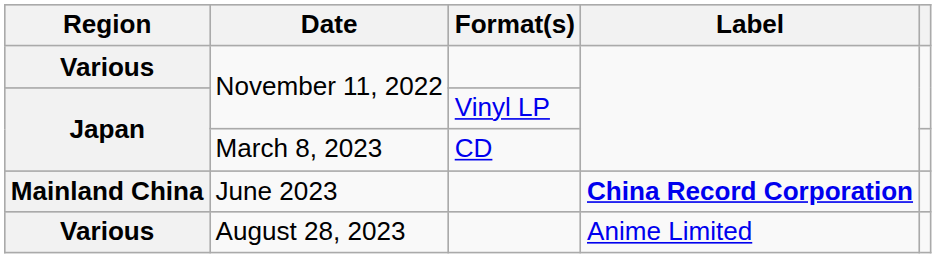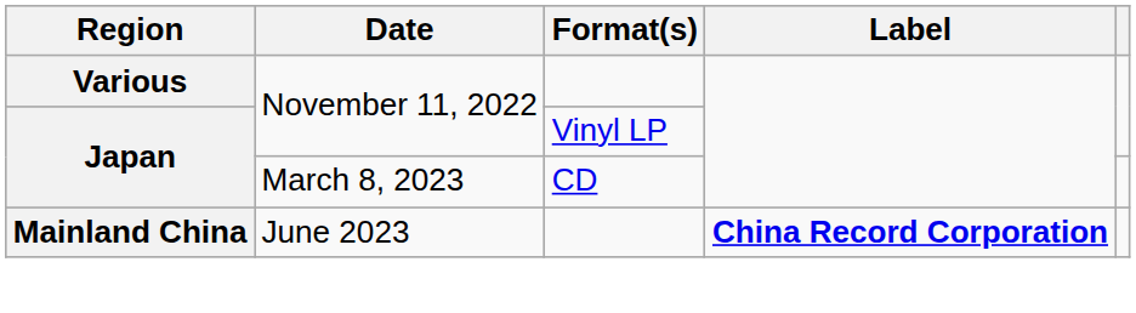 <table class="wikitable plainrowheaders">
 <tr>
 <th scope="col">Region</th>
 <th scope="col">Date</th>
 <th scope="col">Format(s)</th>
 <th scope="col">Label</th>
 <th scope="col"></th>
 </tr>
 <tr>
 <th scope="row">Various</th>
 <td rowspan="2">November 11, 2022</td>
 <td></td>
 <td rowspan="3"></td>
 <td style="text-align:center;" rowspan="2"></td>
 </tr>
 <tr>
 <th scope="row" rowspan="2">Japan</th>
 <td><a href='#'>Vinyl LP</a></td>
 </tr>
 <tr>
 <td>March 8, 2023</td>
 <td><a href='#'>CD</a></td>
 <td style="text-align:center;"></td>
 </tr>
 <tr>
 <th scope="row">Mainland China</th>
 <td>June 2023</td>
 <td></td>
 <td><strong><a href='#'>China Record Corporation</a></strong></td>
 <td style="text-align:center;"></td>
 </tr>
-<tr>
-<th scope="row">Various</th>
-<td>August 28, 2023</td>
-<td></td>
-<td><a href='#'>Anime Limited</a></td>
-<td style="text-align:center;"></td>
-</tr>
 </table>
